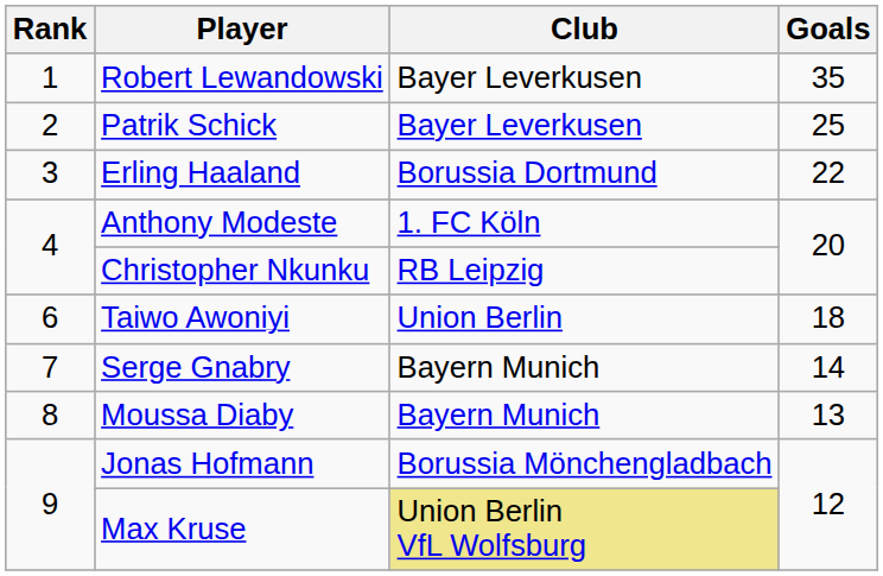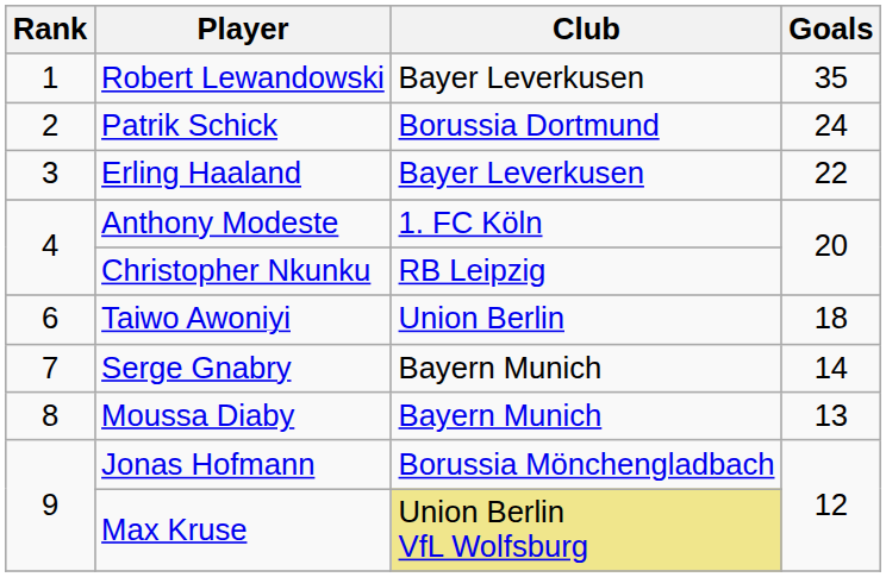 <table class="wikitable sortable" style="text-align:center">
 <tr>
 <th>Rank</th>
 <th>Player</th>
 <th>Club</th>
 <th>Goals</th>
 </tr>
 <tr>
 <td>1</td>
 <td align=left> <a href='#'>Robert Lewandowski</a></td>
 <td align=left>Bayer Leverkusen</td>
 <td>35</td>
 </tr>
 <tr>
 <td>2</td>
 <td align="left"> <a href='#'>Patrik Schick</a></td>
-<td align="left"><a href='#'>Bayer Leverkusen</a></td>
-<td>25</td>
+<td align=left><a href='#'>Borussia Dortmund</a></td>
+<td>24</td>
 </tr>
 <tr>
 <td>3</td>
 <td align=left> <a href='#'>Erling Haaland</a></td>
-<td align=left><a href='#'>Borussia Dortmund</a></td>
+<td align="left"><a href='#'>Bayer Leverkusen</a></td>
 <td>22</td>
 </tr>
 <tr>
 <td rowspan=2>4</td>
 <td align="left"> <a href='#'>Anthony Modeste</a></td>
 <td align=left><a href='#'>1. FC Köln</a></td>
 <td rowspan=2>20</td>
 </tr>
 <tr>
 <td align=left> <a href='#'>Christopher Nkunku</a></td>
 <td align=left><a href='#'>RB Leipzig</a></td>
 </tr>
 <tr>
 <td>6</td>
 <td align=left> <a href='#'>Taiwo Awoniyi</a></td>
 <td align="left"><a href='#'>Union Berlin</a></td>
 <td>18</td>
 </tr>
 <tr>
 <td>7</td>
 <td align=left> <a href='#'>Serge Gnabry</a></td>
 <td align="left">Bayern Munich</td>
 <td>14</td>
 </tr>
 <tr>
 <td>8</td>
 <td align="left"> <a href='#'>Moussa Diaby</a></td>
 <td align=left><a href='#'>Bayern Munich</a></td>
 <td>13</td>
 </tr>
 <tr>
 <td rowspan=2>9</td>
 <td align=left> <a href='#'>Jonas Hofmann</a></td>
 <td align="left"><a href='#'>Borussia Mönchengladbach</a></td>
 <td rowspan=2>12</td>
 </tr>
 <tr>
 <td align=left> <a href='#'>Max Kruse</a></td>
 <td align="left" style="background: khaki;">Union Berlin<br><a href='#'>VfL Wolfsburg</a></td>
 </tr>
 </table>
